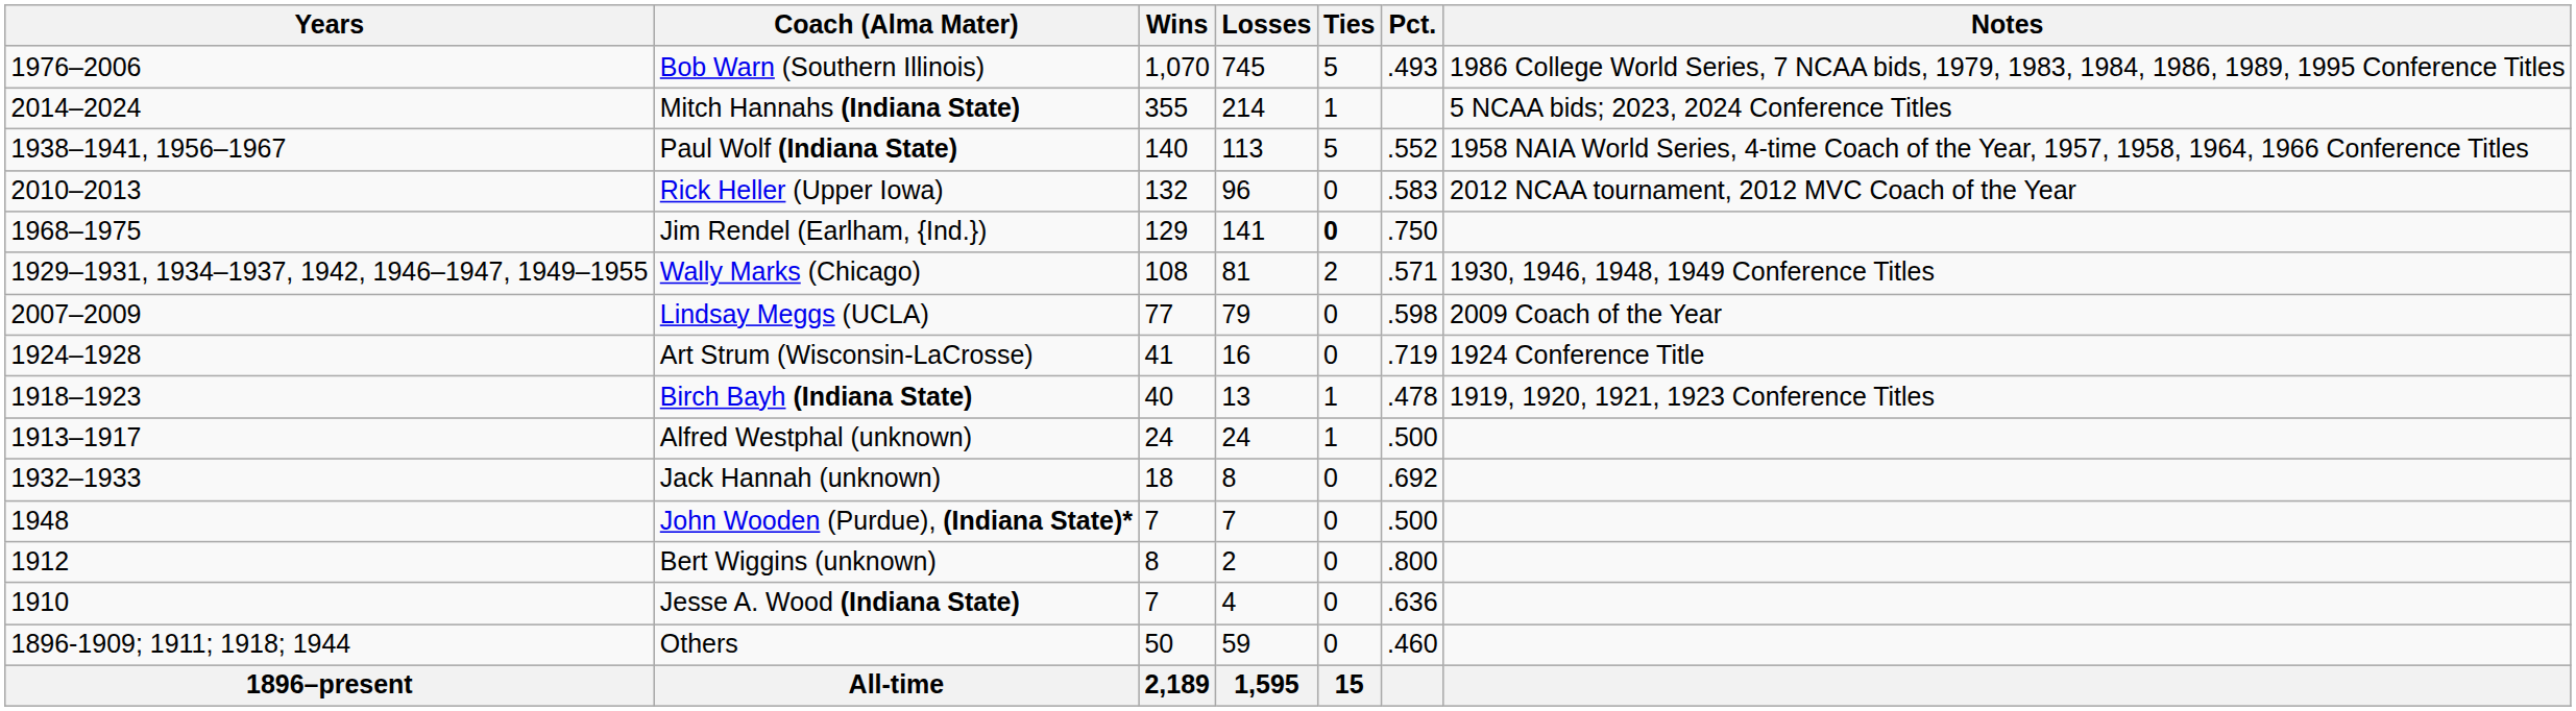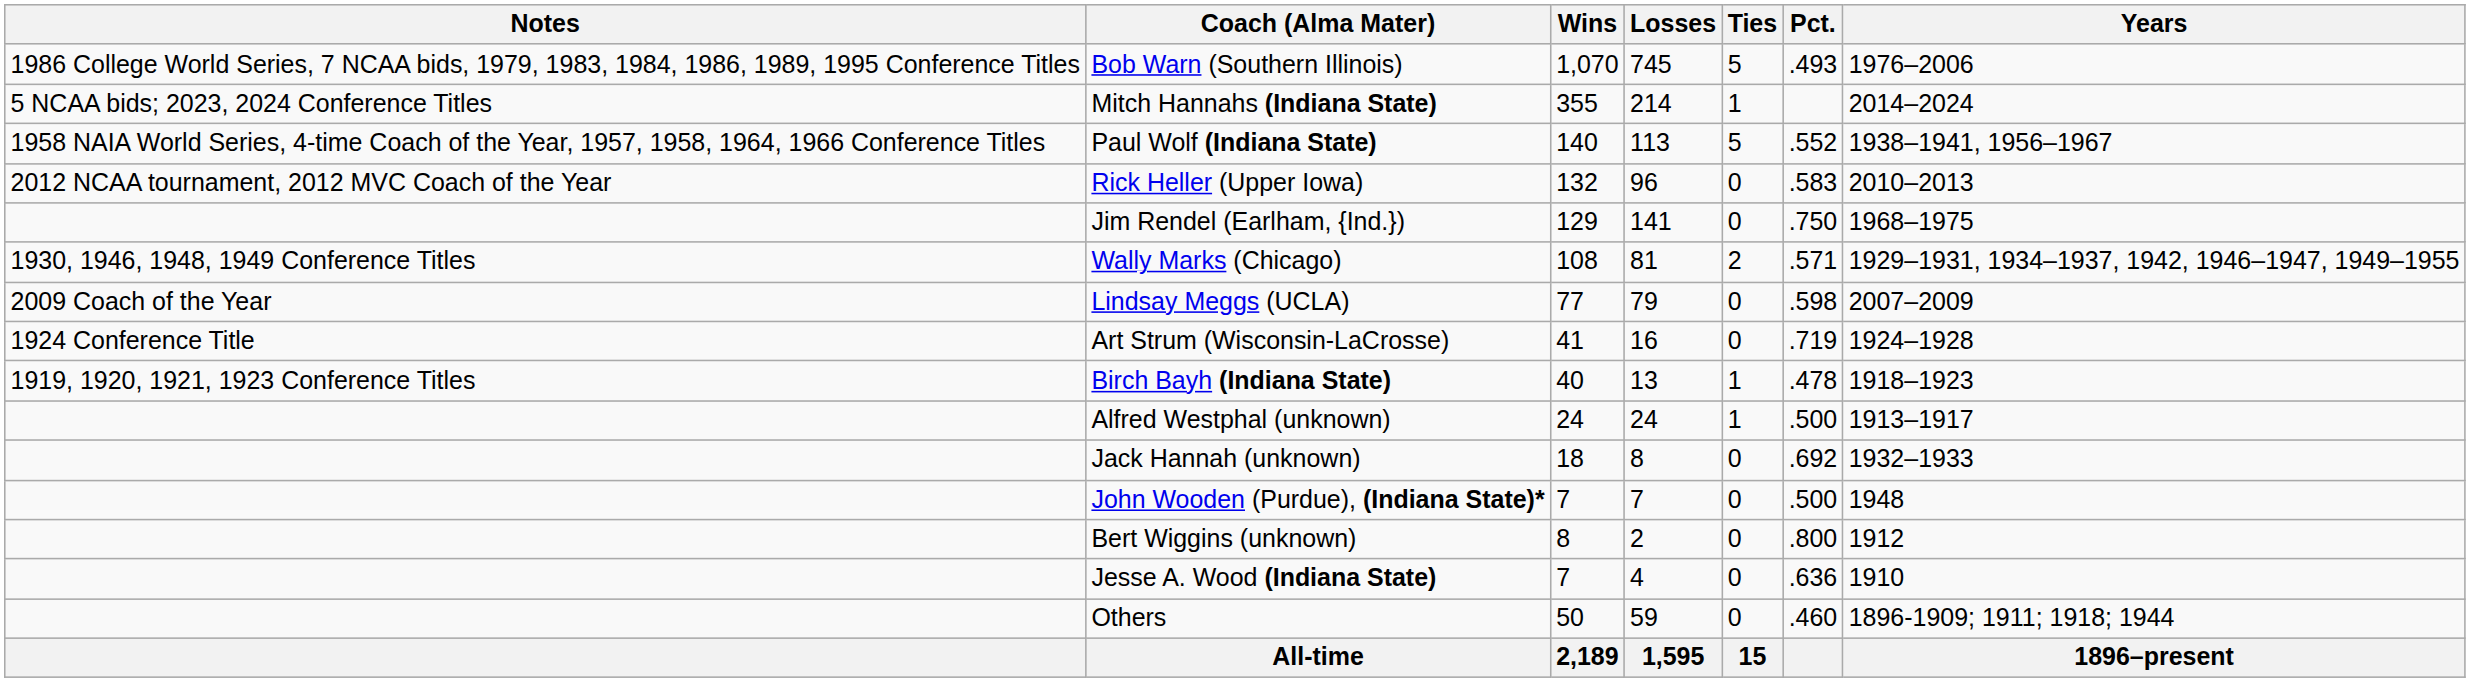 <table class="wikitable">
 <tr>
-<th>Years</th>
+<th>Notes</th>
 <th>Coach (Alma Mater)</th>
 <th>Wins</th>
 <th>Losses</th>
 <th>Ties</th>
 <th>Pct.</th>
-<th>Notes</th>
+<th>Years</th>
 </tr>
 <tr>
-<td>1976–2006</td>
+<td>1986 College World Series, 7 NCAA bids, 1979, 1983, 1984, 1986, 1989, 1995 Conference Titles</td>
 <td><a href='#'>Bob Warn</a> (Southern Illinois)</td>
 <td>1,070</td>
 <td>745</td>
 <td>5</td>
 <td>.493</td>
-<td>1986 College World Series, 7 NCAA bids, 1979, 1983, 1984, 1986, 1989, 1995 Conference Titles</td>
+<td>1976–2006</td>
 </tr>
 <tr>
-<td>2014–2024</td>
+<td>5 NCAA bids; 2023, 2024 Conference Titles</td>
 <td>Mitch Hannahs <strong>(Indiana State)</strong></td>
 <td>355</td>
 <td>214</td>
 <td>1</td>
 <td></td>
-<td>5 NCAA bids; 2023, 2024 Conference Titles</td>
+<td>2014–2024</td>
 </tr>
 <tr>
-<td>1938–1941, 1956–1967</td>
+<td>1958 NAIA World Series, 4-time Coach of the Year, 1957, 1958, 1964, 1966 Conference Titles</td>
 <td>Paul Wolf <strong>(Indiana State)</strong></td>
 <td>140</td>
 <td>113</td>
 <td>5</td>
 <td>.552</td>
-<td>1958 NAIA World Series, 4-time Coach of the Year, 1957, 1958, 1964, 1966 Conference Titles</td>
+<td>1938–1941, 1956–1967</td>
 </tr>
 <tr>
-<td>2010–2013</td>
+<td>2012 NCAA tournament, 2012 MVC Coach of the Year</td>
 <td><a href='#'>Rick Heller</a> (Upper Iowa)</td>
 <td>132</td>
 <td>96</td>
 <td>0</td>
 <td>.583</td>
-<td>2012 NCAA tournament, 2012 MVC Coach of the Year</td>
+<td>2010–2013</td>
 </tr>
 <tr>
-<td>1968–1975</td>
+<td></td>
 <td>Jim Rendel (Earlham, {Ind.})</td>
 <td>129</td>
 <td>141</td>
-<td><strong>0</strong></td>
+<td>0</td>
 <td>.750</td>
-<td></td>
+<td>1968–1975</td>
 </tr>
 <tr>
-<td>1929–1931, 1934–1937, 1942, 1946–1947, 1949–1955</td>
+<td>1930, 1946, 1948, 1949 Conference Titles</td>
 <td><a href='#'>Wally Marks</a> (Chicago)</td>
 <td>108</td>
 <td>81</td>
 <td>2</td>
 <td>.571</td>
-<td>1930, 1946, 1948, 1949 Conference Titles</td>
+<td>1929–1931, 1934–1937, 1942, 1946–1947, 1949–1955</td>
 </tr>
 <tr>
-<td>2007–2009</td>
+<td>2009 Coach of the Year</td>
 <td><a href='#'>Lindsay Meggs</a> (UCLA)</td>
 <td>77</td>
 <td>79</td>
 <td>0</td>
 <td>.598</td>
-<td>2009 Coach of the Year</td>
+<td>2007–2009</td>
 </tr>
 <tr>
-<td>1924–1928</td>
+<td>1924 Conference Title</td>
 <td>Art Strum (Wisconsin-LaCrosse)</td>
 <td>41</td>
 <td>16</td>
 <td>0</td>
 <td>.719</td>
-<td>1924 Conference Title</td>
+<td>1924–1928</td>
 </tr>
 <tr>
-<td>1918–1923</td>
+<td>1919, 1920, 1921, 1923 Conference Titles</td>
 <td><a href='#'>Birch Bayh</a> <strong>(Indiana State)</strong></td>
 <td>40</td>
 <td>13</td>
 <td>1</td>
 <td>.478</td>
-<td>1919, 1920, 1921, 1923 Conference Titles</td>
+<td>1918–1923</td>
 </tr>
 <tr>
-<td>1913–1917</td>
+<td></td>
 <td>Alfred Westphal (unknown)</td>
 <td>24</td>
 <td>24</td>
 <td>1</td>
 <td>.500</td>
-<td></td>
+<td>1913–1917</td>
 </tr>
 <tr>
-<td>1932–1933</td>
+<td></td>
 <td>Jack Hannah (unknown)</td>
 <td>18</td>
 <td>8</td>
 <td>0</td>
 <td>.692</td>
-<td></td>
+<td>1932–1933</td>
 </tr>
 <tr>
-<td>1948</td>
+<td></td>
 <td><a href='#'>John Wooden</a> (Purdue), <strong>(Indiana State)*</strong></td>
 <td>7</td>
 <td>7</td>
 <td>0</td>
 <td>.500</td>
-<td></td>
+<td>1948</td>
 </tr>
 <tr>
-<td>1912</td>
+<td></td>
 <td>Bert Wiggins (unknown)</td>
 <td>8</td>
 <td>2</td>
 <td>0</td>
 <td>.800</td>
-<td></td>
+<td>1912</td>
 </tr>
 <tr>
-<td>1910</td>
+<td></td>
 <td>Jesse A. Wood <strong>(Indiana State)</strong></td>
 <td>7</td>
 <td>4</td>
 <td>0</td>
 <td>.636</td>
-<td></td>
+<td>1910</td>
 </tr>
 <tr>
-<td>1896-1909; 1911; 1918; 1944</td>
+<td></td>
 <td>Others</td>
 <td>50</td>
 <td>59</td>
 <td>0</td>
 <td>.460</td>
-<td></td>
+<td>1896-1909; 1911; 1918; 1944</td>
 </tr>
 <tr>
-<th>1896–present</th>
+<th></th>
 <th>All-time</th>
 <th>2,189</th>
 <th>1,595</th>
 <th>15</th>
 <th></th>
-<th></th>
+<th>1896–present</th>
 </tr>
 </table>
